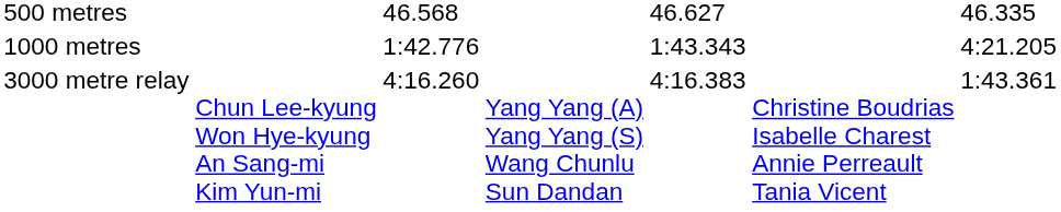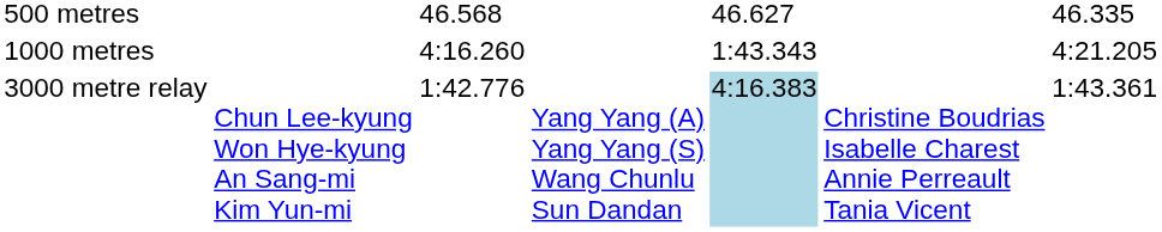 <table>
 <tr>
 <td>500 metres <br> </td>
 <td></td>
 <td>46.568</td>
 <td></td>
 <td>46.627</td>
 <td></td>
 <td>46.335</td>
 </tr>
 <tr>
 <td>1000 metres <br> </td>
 <td></td>
-<td>1:42.776</td>
+<td>4:16.260</td>
 <td></td>
 <td>1:43.343</td>
 <td></td>
 <td>4:21.205</td>
 </tr>
 <tr valign="top">
 <td>3000 metre relay <br> </td>
 <td> <br> <a href='#'>Chun Lee-kyung</a> <br> <a href='#'>Won Hye-kyung</a> <br> <a href='#'>An Sang-mi</a> <br> <a href='#'>Kim Yun-mi</a></td>
-<td>4:16.260</td>
+<td>1:42.776</td>
 <td> <br> <a href='#'>Yang Yang (A)</a> <br> <a href='#'>Yang Yang (S)</a> <br> <a href='#'>Wang Chunlu</a> <br> <a href='#'>Sun Dandan</a></td>
-<td>4:16.383</td>
+<td style="background: lightblue;">4:16.383</td>
 <td> <br> <a href='#'>Christine Boudrias</a> <br> <a href='#'>Isabelle Charest</a> <br> <a href='#'>Annie Perreault</a> <br> <a href='#'>Tania Vicent</a></td>
 <td>1:43.361</td>
 </tr>
 </table>
